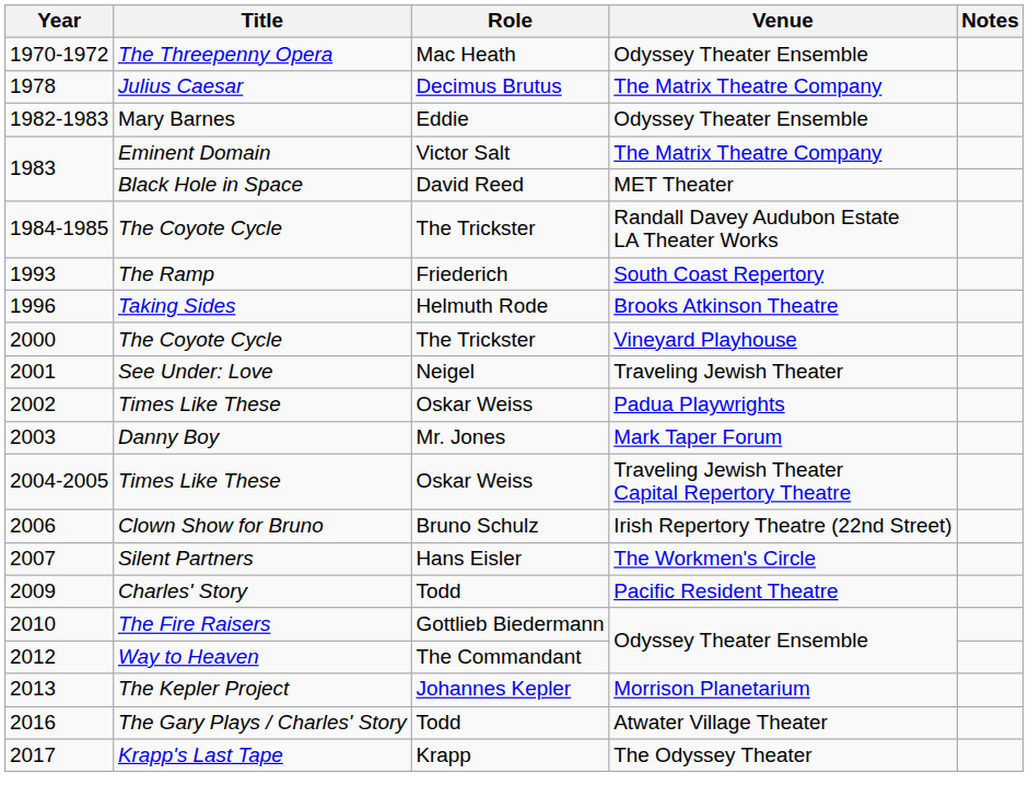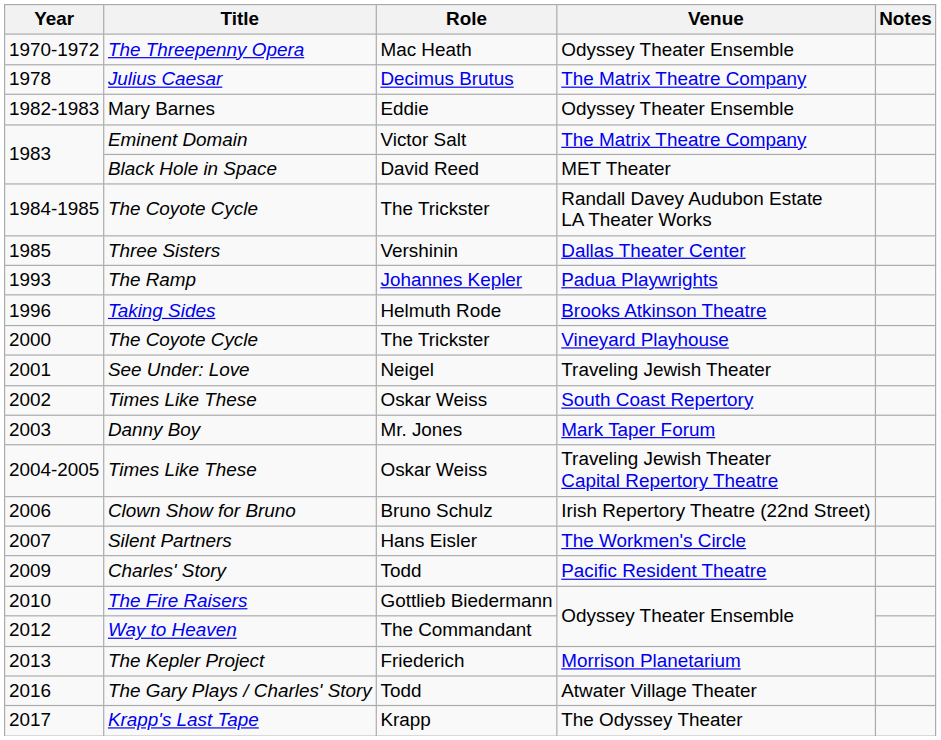 <table class="wikitable sortable">
 <tr>
 <th>Year</th>
 <th>Title</th>
 <th>Role</th>
 <th>Venue</th>
 <th>Notes</th>
 </tr>
 <tr>
 <td>1970-1972</td>
 <td><em><a href='#'>The Threepenny Opera</a></em></td>
 <td>Mac Heath</td>
 <td>Odyssey Theater Ensemble</td>
 <td></td>
 </tr>
 <tr>
 <td>1978</td>
 <td><em><a href='#'>Julius Caesar</a></em></td>
 <td><a href='#'>Decimus Brutus</a></td>
 <td><a href='#'>The Matrix Theatre Company</a></td>
 <td></td>
 </tr>
 <tr>
 <td>1982-1983</td>
 <td>Mary Barnes</td>
 <td>Eddie</td>
 <td>Odyssey Theater Ensemble</td>
 <td></td>
 </tr>
 <tr>
 <td rowspan="2">1983</td>
 <td><em>Eminent Domain</em></td>
 <td>Victor Salt</td>
 <td><a href='#'>The Matrix Theatre Company</a></td>
 <td></td>
 </tr>
 <tr>
 <td><em>Black Hole in Space</em></td>
 <td>David Reed</td>
 <td>MET Theater</td>
 <td></td>
 </tr>
 <tr>
 <td>1984-1985</td>
 <td><em>The Coyote Cycle</em></td>
 <td>The Trickster</td>
 <td>Randall Davey Audubon Estate<br>LA Theater Works</td>
 <td></td>
 </tr>
 <tr>
+<td>1985</td>
+<td><em>Three Sisters</em></td>
+<td>Vershinin</td>
+<td><a href='#'>Dallas Theater Center</a></td>
+<td></td>
+</tr>
+<tr>
 <td>1993</td>
 <td><em>The Ramp</em></td>
-<td>Friederich</td>
-<td><a href='#'>South Coast Repertory</a></td>
+<td><a href='#'>Johannes Kepler</a></td>
+<td><a href='#'>Padua Playwrights</a></td>
 <td></td>
 </tr>
 <tr>
 <td>1996</td>
 <td><a href='#'><em>Taking Sides</em></a></td>
 <td>Helmuth Rode</td>
 <td><a href='#'>Brooks Atkinson Theatre</a></td>
 <td></td>
 </tr>
 <tr>
 <td>2000</td>
 <td><em>The Coyote Cycle</em></td>
 <td>The Trickster</td>
 <td><a href='#'>Vineyard Playhouse</a></td>
 <td></td>
 </tr>
 <tr>
 <td>2001</td>
 <td><em>See Under: Love</em></td>
 <td>Neigel</td>
 <td>Traveling Jewish Theater</td>
 <td></td>
 </tr>
 <tr>
 <td>2002</td>
 <td><em>Times Like These</em></td>
 <td>Oskar Weiss</td>
-<td><a href='#'>Padua Playwrights</a></td>
+<td><a href='#'>South Coast Repertory</a></td>
 <td></td>
 </tr>
 <tr>
 <td>2003</td>
 <td><em>Danny Boy</em></td>
 <td>Mr. Jones</td>
 <td><a href='#'>Mark Taper Forum</a></td>
 <td></td>
 </tr>
 <tr>
 <td>2004-2005</td>
 <td><em>Times Like These</em></td>
 <td>Oskar Weiss</td>
 <td>Traveling Jewish Theater<br><a href='#'>Capital Repertory Theatre</a></td>
 <td></td>
 </tr>
 <tr>
 <td>2006</td>
 <td><em>Clown Show for Bruno</em></td>
 <td>Bruno Schulz</td>
 <td>Irish Repertory Theatre (22nd Street)</td>
 <td></td>
 </tr>
 <tr>
 <td>2007</td>
 <td><em>Silent Partners</em></td>
 <td>Hans Eisler</td>
 <td><a href='#'>The Workmen's Circle</a></td>
 <td></td>
 </tr>
 <tr>
 <td>2009</td>
 <td><em>Charles' Story</em></td>
 <td>Todd</td>
 <td><a href='#'>Pacific Resident Theatre</a></td>
 <td></td>
 </tr>
 <tr>
 <td>2010</td>
 <td><a href='#'><em>The Fire Raisers</em></a></td>
 <td>Gottlieb Biedermann</td>
 <td rowspan="2">Odyssey Theater Ensemble</td>
 <td></td>
 </tr>
 <tr>
 <td>2012</td>
 <td><a href='#'><em>Way to Heaven</em></a></td>
 <td>The Commandant</td>
 <td></td>
 </tr>
 <tr>
 <td>2013</td>
 <td><em>The Kepler Project</em></td>
-<td><a href='#'>Johannes Kepler</a></td>
+<td>Friederich</td>
 <td><a href='#'>Morrison Planetarium</a></td>
 <td></td>
 </tr>
 <tr>
 <td>2016</td>
 <td><em>The Gary Plays / Charles' Story</em></td>
 <td>Todd</td>
 <td>Atwater Village Theater</td>
 <td></td>
 </tr>
 <tr>
 <td>2017</td>
 <td><em><a href='#'>Krapp's Last Tape</a></em></td>
 <td>Krapp</td>
 <td>The Odyssey Theater</td>
 <td></td>
 </tr>
 </table>
